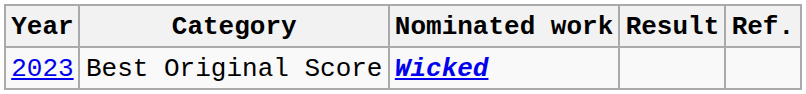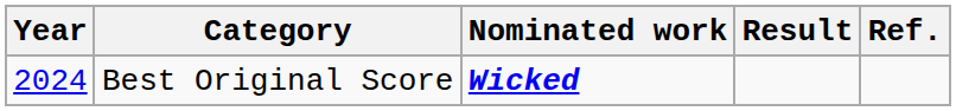 <table class="wikitable">
 <tr>
 <th>Year</th>
 <th>Category</th>
 <th>Nominated work</th>
 <th>Result</th>
 <th>Ref.</th>
 </tr>
 <tr>
-<td><a href='#'>2023</a></td>
+<td><a href='#'>2024</a></td>
 <td>Best Original Score</td>
 <td><strong><em><a href='#'>Wicked</a></em></strong></td>
 <td></td>
 <td align="center"></td>
 </tr>
 </table>
